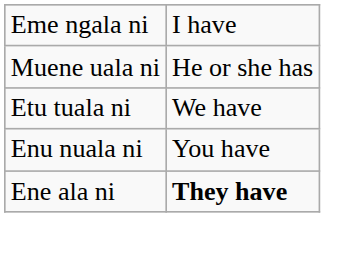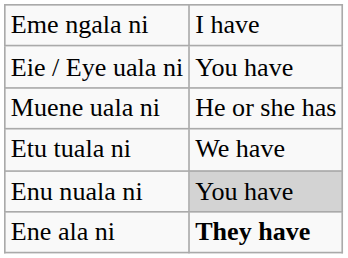 <table class="wikitable sortable mw-collapsible">
 <tr>
 <td>Eme ngala ni</td>
 <td>I have</td>
+</tr>
+<tr>
+<td>Eie / Eye uala ni</td>
+<td>You have</td>
 </tr>
 <tr>
 <td>Muene uala ni</td>
 <td>He or she has</td>
 </tr>
 <tr>
 <td>Etu tuala ni</td>
 <td>We have</td>
 </tr>
 <tr>
 <td>Enu nuala ni</td>
-<td>You have</td>
+<td style="background: lightgrey;">You have</td>
 </tr>
 <tr>
 <td>Ene ala ni</td>
 <td><strong>They have</strong></td>
 </tr>
 </table>
